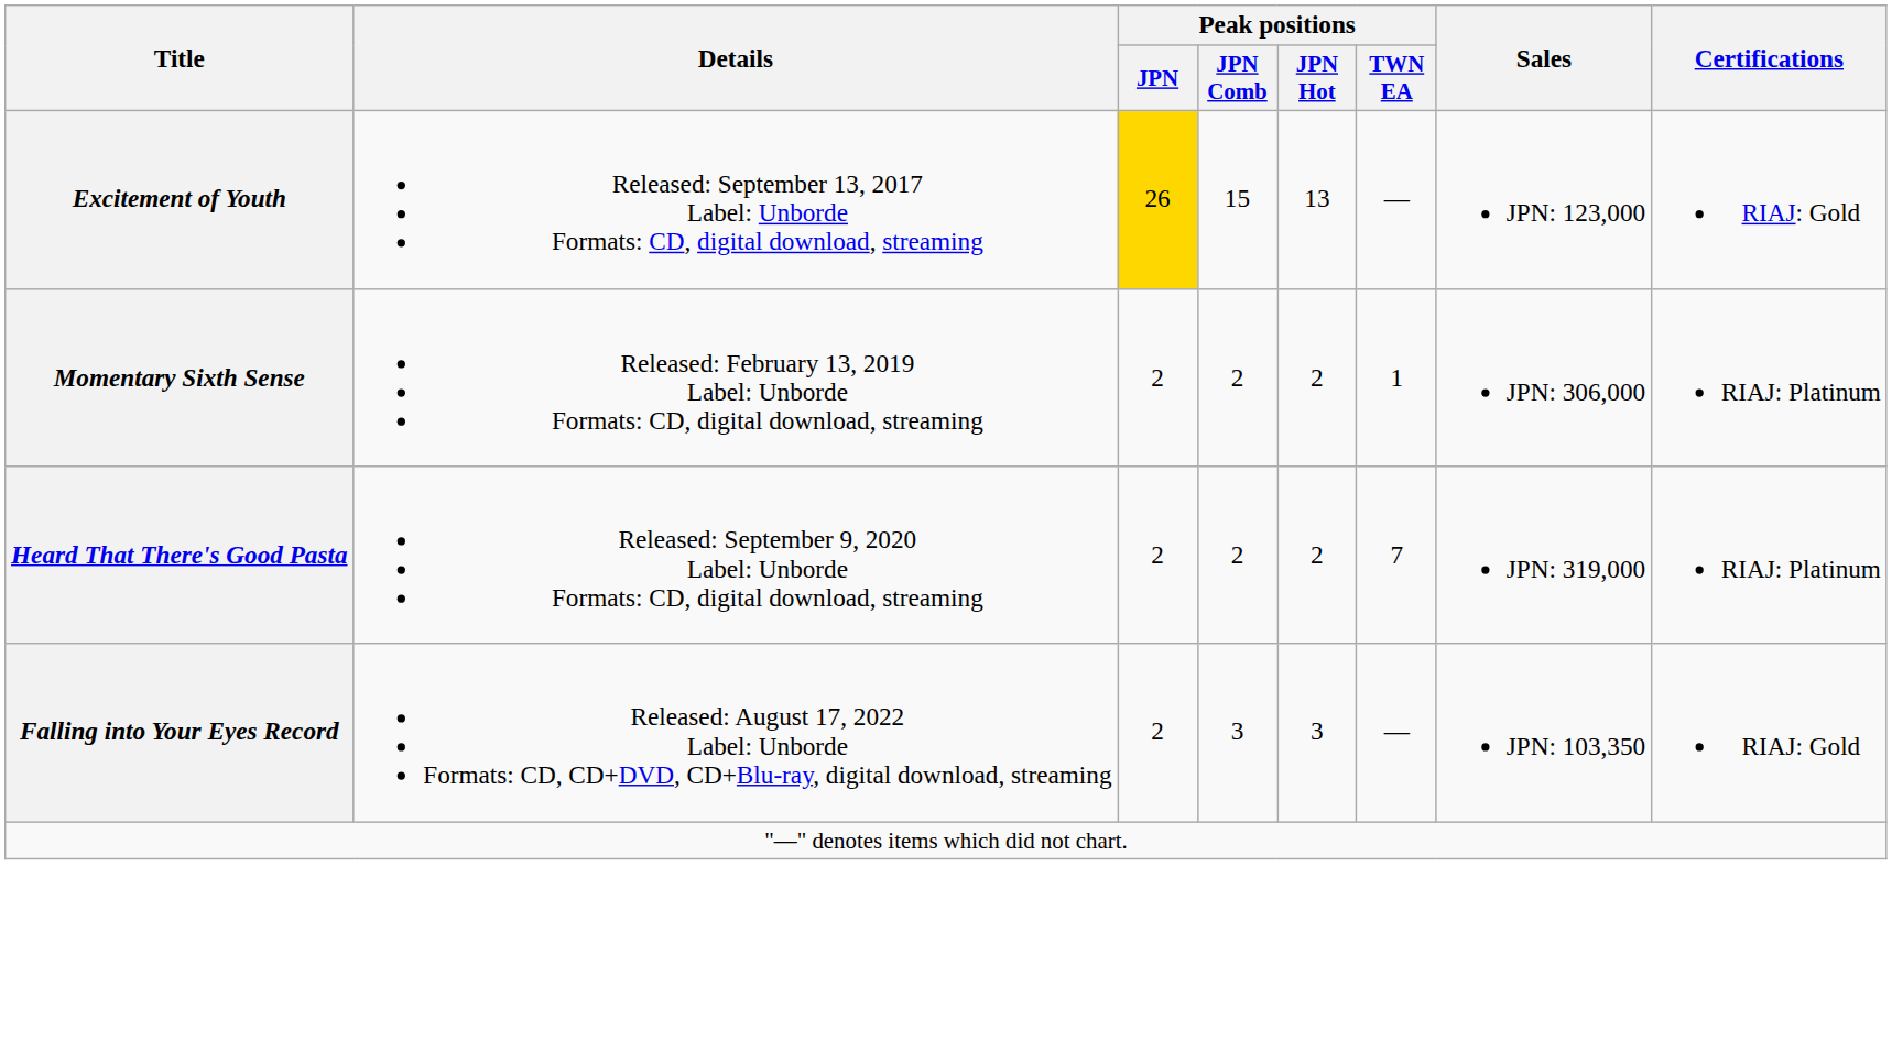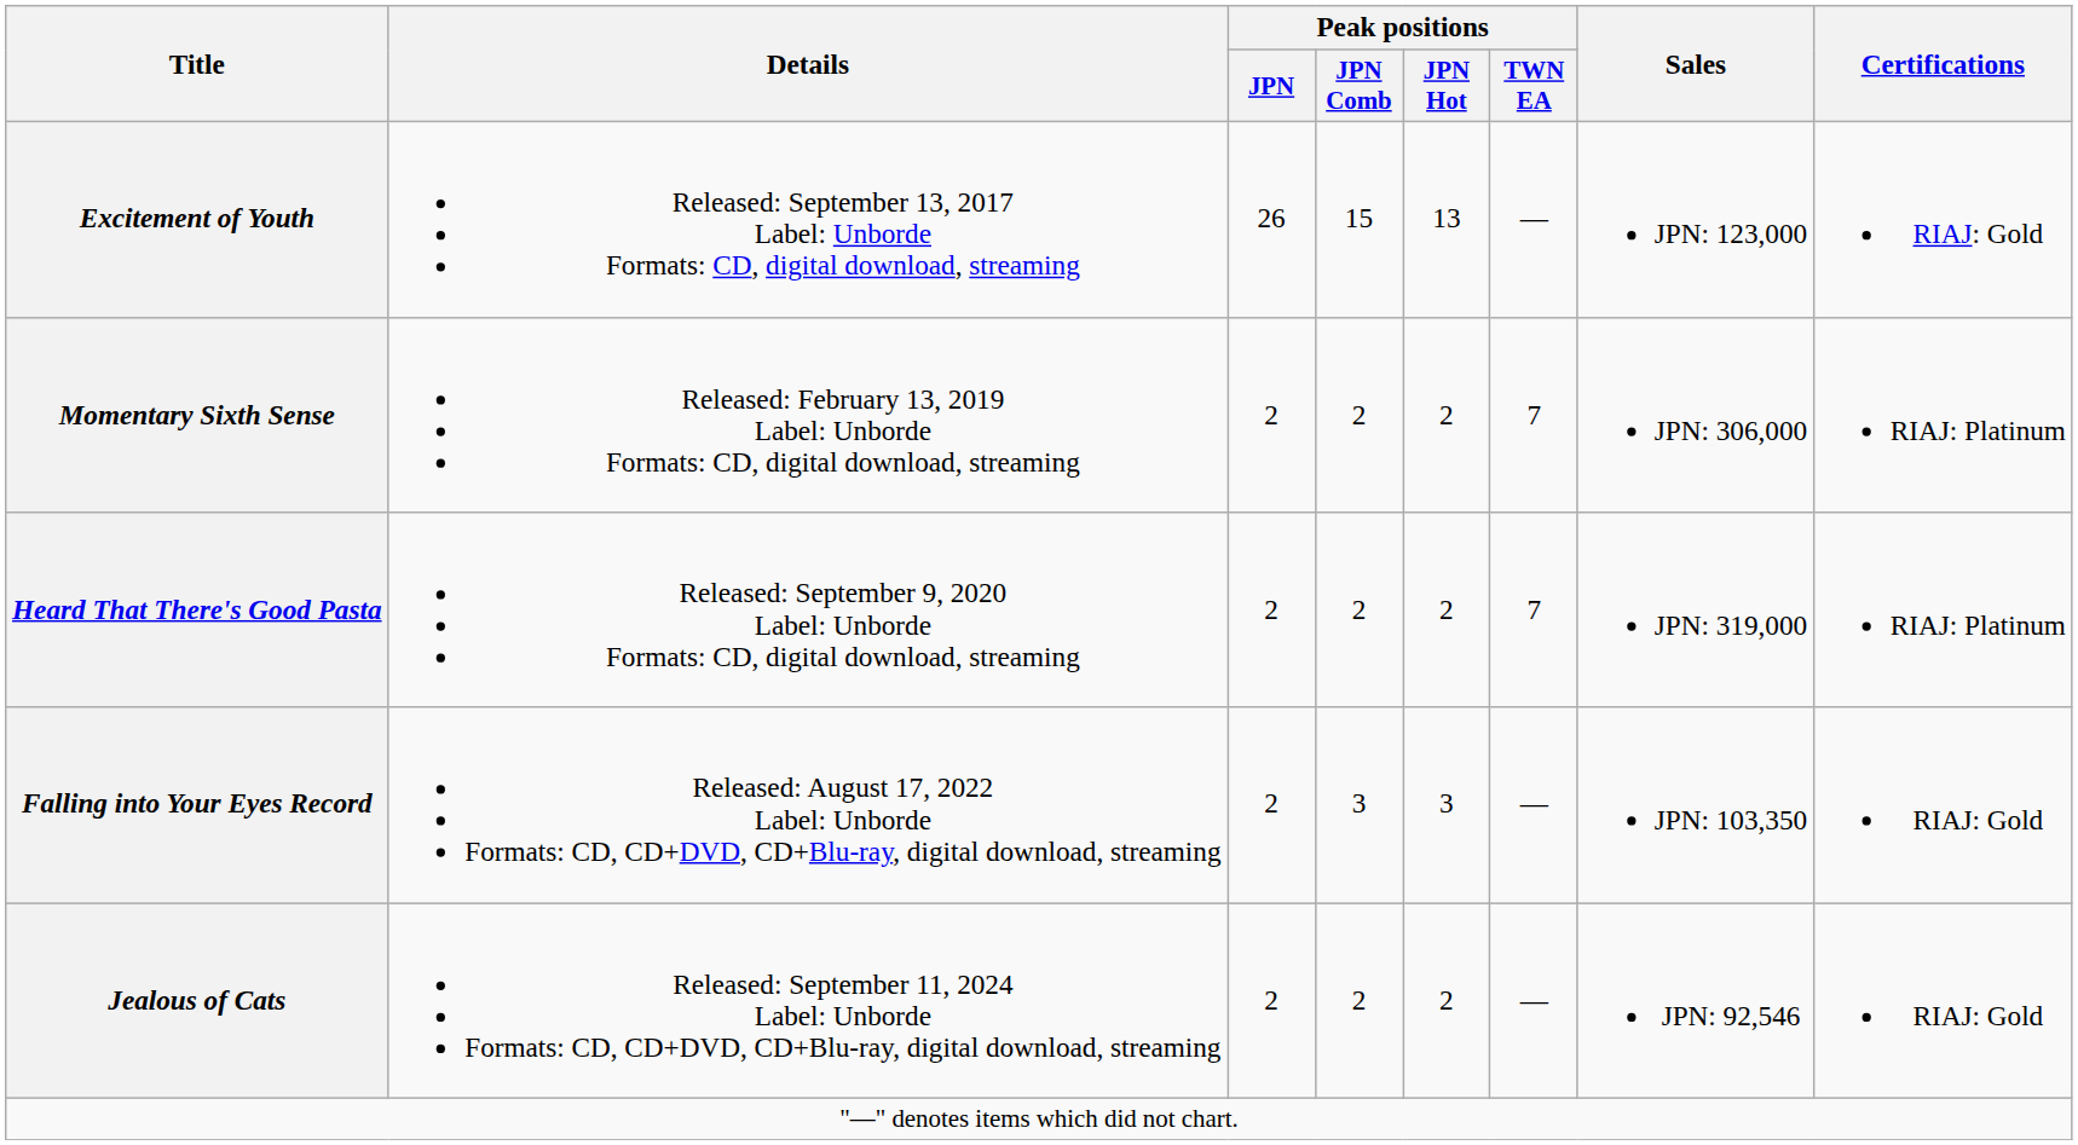 <table class="wikitable plainrowheaders" style="text-align:center;">
 <tr>
 <th scope="col" rowspan="2">Title</th>
 <th scope="col" rowspan="2">Details</th>
 <th scope="col" colspan="4">Peak positions</th>
 <th scope="col" rowspan="2">Sales</th>
 <th scope="col" rowspan="2"><a href='#'>Certifications</a></th>
 </tr>
 <tr>
 <th scope="col" style="width:3em;font-size:90%;"><a href='#'>JPN</a><br></th>
 <th scope="col" style="width:3em;font-size:90%;"><a href='#'>JPN<br>Comb</a><br></th>
 <th scope="col" style="width:3em;font-size:90%;"><a href='#'>JPN<br>Hot</a><br></th>
 <th scope="col" style="width:3em;font-size:90%;"><a href='#'>TWN<br>EA</a><br></th>
 </tr>
 <tr>
 <th scope="row"><em>Excitement of Youth</em></th>
 <td><br><ul><li>Released: September 13, 2017</li><li>Label: <a href='#'>Unborde</a></li><li>Formats: <a href='#'>CD</a>, <a href='#'>digital download</a>, <a href='#'>streaming</a></li></ul></td>
-<td style="background: gold;">26</td>
+<td>26</td>
 <td>15</td>
 <td>13</td>
 <td>—</td>
 <td><br><ul><li>JPN: 123,000</li></ul></td>
 <td><br><ul><li><a href='#'>RIAJ</a>: Gold </li></ul></td>
 </tr>
 <tr>
 <th scope="row"><em>Momentary Sixth Sense</em></th>
 <td><br><ul><li>Released: February 13, 2019</li><li>Label: Unborde</li><li>Formats: CD, digital download, streaming</li></ul></td>
 <td>2</td>
 <td>2</td>
 <td>2</td>
-<td>1</td>
+<td>7</td>
 <td><br><ul><li>JPN: 306,000</li></ul></td>
 <td><br><ul><li>RIAJ: Platinum</li></ul></td>
 </tr>
 <tr>
 <th scope="row"><em><a href='#'>Heard That There's Good Pasta</a></em></th>
 <td><br><ul><li>Released: September 9, 2020</li><li>Label: Unborde</li><li>Formats: CD, digital download, streaming</li></ul></td>
 <td>2</td>
 <td>2</td>
 <td>2</td>
 <td>7</td>
 <td><br><ul><li>JPN: 319,000</li></ul></td>
 <td><br><ul><li>RIAJ: Platinum</li></ul></td>
 </tr>
 <tr>
 <th scope="row"><em>Falling into Your Eyes Record</em></th>
 <td><br><ul><li>Released: August 17, 2022</li><li>Label: Unborde</li><li>Formats: CD, CD+<a href='#'>DVD</a>, CD+<a href='#'>Blu-ray</a>, digital download, streaming</li></ul></td>
 <td>2</td>
 <td>3</td>
 <td>3</td>
 <td>—</td>
 <td><br><ul><li>JPN: 103,350</li></ul></td>
 <td><br><ul><li>RIAJ: Gold</li></ul></td>
 </tr>
 <tr>
+<th scope="row"><em>Jealous of Cats</em></th>
+<td><br><ul><li>Released: September 11, 2024</li><li>Label: Unborde</li><li>Formats: CD, CD+DVD, CD+Blu-ray, digital download, streaming</li></ul></td>
+<td>2</td>
+<td>2</td>
+<td>2</td>
+<td>—</td>
+<td><br><ul><li>JPN: 92,546</li></ul></td>
+<td><br><ul><li>RIAJ: Gold</li></ul></td>
+</tr>
+<tr>
 <td colspan="8" align="center" style="font-size:90%;">"—" denotes items which did not chart.</td>
 </tr>
 </table>
